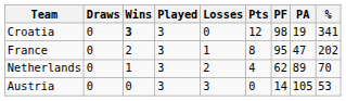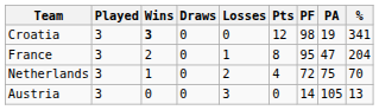 <table class="wikitable">
 <tr>
 <th>Team</th>
+<th>Played</th>
+<th>Wins</th>
 <th>Draws</th>
-<th>Wins</th>
-<th>Played</th>
 <th>Losses</th>
 <th>Pts</th>
 <th>PF</th>
 <th>PA</th>
 <th>%</th>
 </tr>
 <tr>
 <td>Croatia</td>
+<td>3</td>
+<td><strong>3</strong></td>
 <td>0</td>
-<td><strong>3</strong></td>
-<td>3</td>
 <td>0</td>
 <td>12</td>
 <td>98</td>
 <td>19</td>
 <td>341</td>
 </tr>
 <tr>
 <td>France</td>
+<td>3</td>
+<td>2</td>
 <td>0</td>
-<td>2</td>
-<td>3</td>
 <td>1</td>
 <td>8</td>
 <td>95</td>
 <td>47</td>
-<td>202</td>
+<td>204</td>
 </tr>
 <tr>
 <td>Netherlands</td>
+<td>3</td>
+<td>1</td>
 <td>0</td>
-<td>1</td>
-<td>3</td>
 <td>2</td>
 <td>4</td>
-<td>62</td>
-<td>89</td>
+<td>72</td>
+<td>75</td>
 <td>70</td>
 </tr>
 <tr>
 <td>Austria</td>
+<td>3</td>
 <td>0</td>
 <td>0</td>
-<td>3</td>
 <td>3</td>
 <td>0</td>
 <td>14</td>
 <td>105</td>
-<td>53</td>
+<td>13</td>
 </tr>
 </table>
